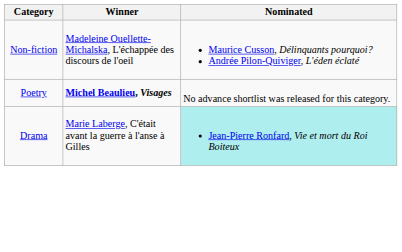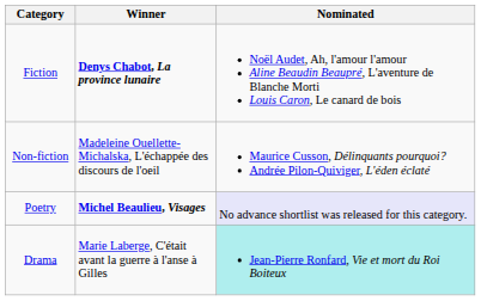 <table class="wikitable" width="100%">
 <tr>
 <th width=15%>Category</th>
 <th width=30%>Winner</th>
 <th width=55%>Nominated</th>
+</tr>
+<tr>
+<td align="center"><a href='#'>Fiction</a></td>
+<td> <strong><a href='#'>Denys Chabot</a>, <em>La province lunaire<strong><em></td>
+<td><br><ul><li><a href='#'>Noël Audet</a>, </em>Ah, l'amour l'amour<em></li><li><a href='#'>Aline Beaudin Beaupré</a>, </em>L'aventure de Blanche Morti<em></li><li><a href='#'>Louis Caron</a>, </em>Le canard de bois<em></li></ul></td>
 </tr>
 <tr>
 <td align="center"><a href='#'>Non-fiction</a></td>
 <td> </strong><a href='#'>Madeleine Ouellette-Michalska</a>, </em>L'échappée des discours de l'oeil</em></strong></td>
 <td><br><ul><li><a href='#'>Maurice Cusson</a>, <em>Délinquants pourquoi?</em></li><li><a href='#'>Andrée Pilon-Quiviger</a>, <em>L'éden éclaté</em></li></ul></td>
 </tr>
 <tr>
 <td align="center"><a href='#'>Poetry</a></td>
 <td> <strong><a href='#'>Michel Beaulieu</a>, <em>Visages<strong><em></td>
-<td><br></em>No advance shortlist was released for this category.<em></td>
+<td style="background: lavender;"><br></em>No advance shortlist was released for this category.<em></td>
 </tr>
 <tr>
 <td align="center"><a href='#'>Drama</a></td>
 <td> </strong><a href='#'>Marie Laberge</a>, </em>C'était avant la guerre à l'anse à Gilles</em></strong></td>
 <td style="background: paleturquoise;"><br><ul><li><a href='#'>Jean-Pierre Ronfard</a>, <em>Vie et mort du Roi Boiteux</em></li></ul></td>
 </tr>
 </table>
